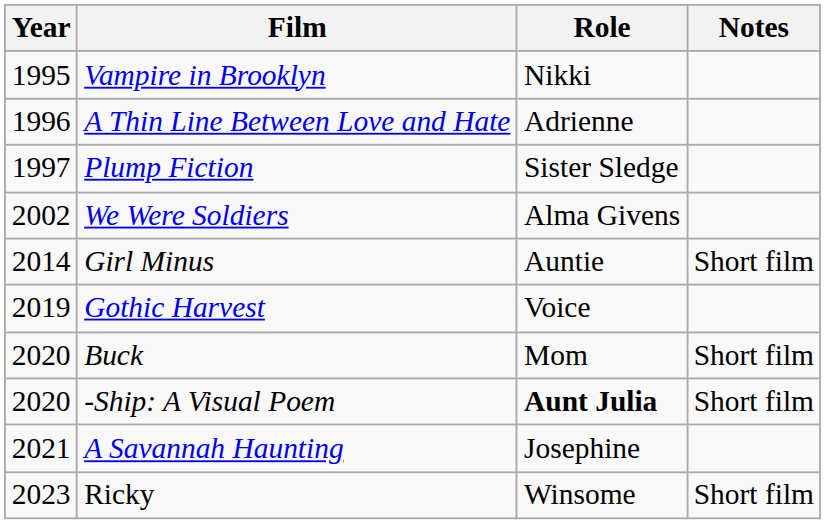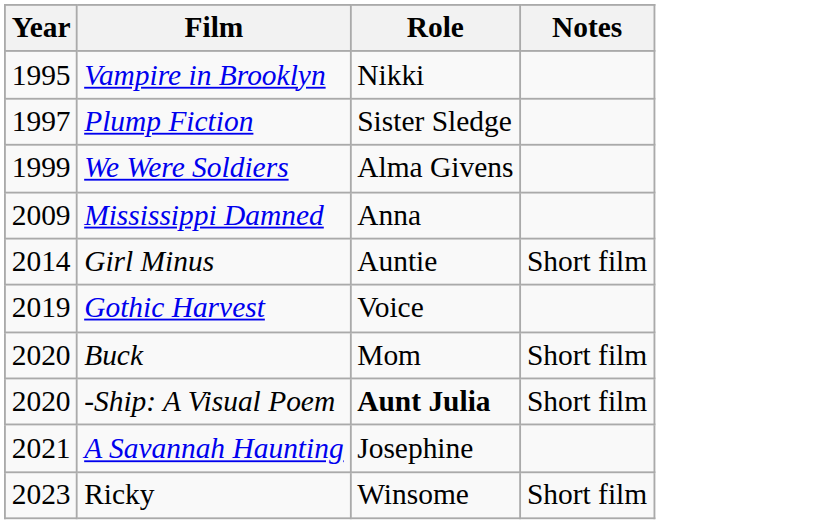 <table class="wikitable sortable">
 <tr>
 <th>Year</th>
 <th>Film</th>
 <th>Role</th>
 <th>Notes</th>
 </tr>
 <tr>
 <td>1995</td>
 <td><em><a href='#'>Vampire in Brooklyn</a></em></td>
 <td>Nikki</td>
 <td></td>
 </tr>
 <tr>
-<td>1996</td>
-<td><em><a href='#'>A Thin Line Between Love and Hate</a></em></td>
-<td>Adrienne</td>
-<td></td>
-</tr>
-<tr>
 <td>1997</td>
 <td><em><a href='#'>Plump Fiction</a></em></td>
 <td>Sister Sledge</td>
 <td></td>
 </tr>
 <tr>
-<td>2002</td>
+<td>1999</td>
 <td><em><a href='#'>We Were Soldiers</a></em></td>
 <td>Alma Givens</td>
+<td></td>
+</tr>
+<tr>
+<td>2009</td>
+<td><em><a href='#'>Mississippi Damned</a></em></td>
+<td>Anna</td>
 <td></td>
 </tr>
 <tr>
 <td>2014</td>
 <td><em>Girl Minus</em></td>
 <td>Auntie</td>
 <td>Short film</td>
 </tr>
 <tr>
 <td>2019</td>
 <td><em><a href='#'>Gothic Harvest</a></em></td>
 <td>Voice</td>
 <td></td>
 </tr>
 <tr>
 <td>2020</td>
 <td><em>Buck</em></td>
 <td>Mom</td>
 <td>Short film</td>
 </tr>
 <tr>
 <td>2020</td>
 <td><em>-Ship: A Visual Poem</em></td>
 <td><strong>Aunt Julia</strong></td>
 <td>Short film</td>
 </tr>
 <tr>
 <td>2021</td>
 <td><em><a href='#'>A Savannah Haunting</a></em></td>
 <td>Josephine</td>
 <td></td>
 </tr>
 <tr>
 <td>2023</td>
 <td>Ricky</td>
 <td>Winsome</td>
 <td>Short film</td>
 </tr>
 </table>
